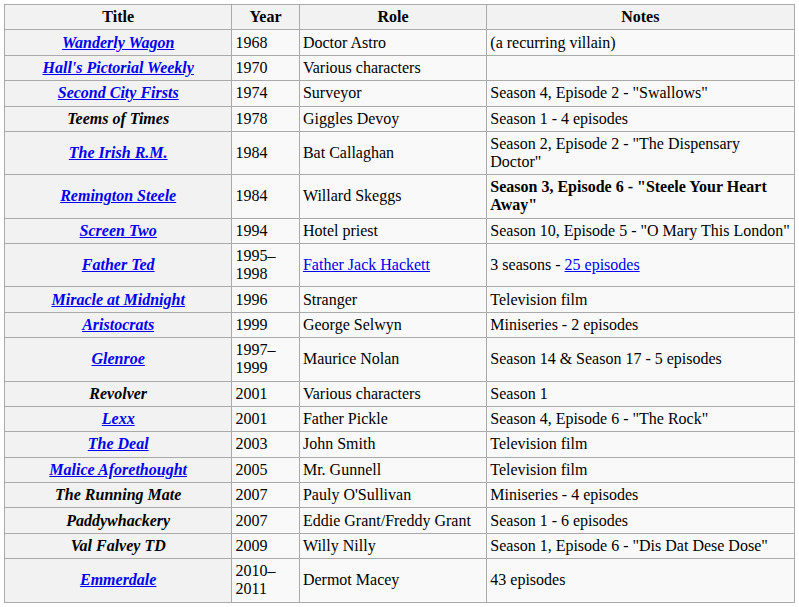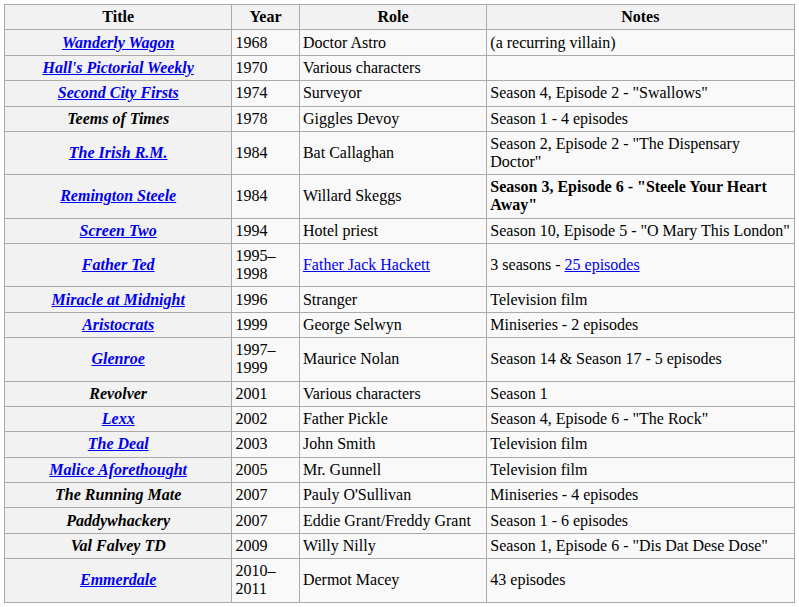 <table class="wikitable plainrowheaders sortable">
 <tr>
 <th scope="col">Title</th>
 <th scope="col">Year</th>
 <th scope="col">Role</th>
 <th scope="col">Notes</th>
 </tr>
 <tr>
 <th style="width:220px;" scope="row"><em><a href='#'>Wanderly Wagon</a></em></th>
 <td style="width:60px;">1968</td>
 <td style="width:180px;">Doctor Astro</td>
 <td>(a recurring villain)</td>
 </tr>
 <tr>
 <th scope="row"><em><a href='#'>Hall's Pictorial Weekly</a></em></th>
 <td>1970</td>
 <td>Various characters</td>
 <td></td>
 </tr>
 <tr>
 <th scope="row"><em><a href='#'>Second City Firsts</a></em></th>
 <td>1974</td>
 <td>Surveyor</td>
 <td style="width:300px;">Season 4, Episode 2 - "Swallows"</td>
 </tr>
 <tr>
 <th scope="row"><em>Teems of Times</em></th>
 <td>1978</td>
 <td>Giggles Devoy</td>
 <td>Season 1 - 4 episodes</td>
 </tr>
 <tr>
 <th scope="row"><em><a href='#'>The Irish R.M.</a></em></th>
 <td>1984</td>
 <td>Bat Callaghan</td>
 <td>Season 2, Episode 2 - "The Dispensary Doctor"</td>
 </tr>
 <tr>
 <th scope="row"><em><a href='#'>Remington Steele</a></em></th>
 <td>1984</td>
 <td>Willard Skeggs</td>
 <td><strong>Season 3, Episode 6 - "Steele Your Heart Away"</strong></td>
 </tr>
 <tr>
 <th scope="row"><em><a href='#'>Screen Two</a></em></th>
 <td>1994</td>
 <td>Hotel priest</td>
 <td>Season 10, Episode 5 - "O Mary This London"</td>
 </tr>
 <tr>
 <th scope="row"><em><a href='#'>Father Ted</a></em></th>
 <td>1995–1998</td>
 <td><a href='#'>Father Jack Hackett</a></td>
 <td>3 seasons - <a href='#'>25 episodes</a></td>
 </tr>
 <tr>
 <th scope="row"><em><a href='#'>Miracle at Midnight</a></em></th>
 <td>1996</td>
 <td>Stranger</td>
 <td>Television film</td>
 </tr>
 <tr>
 <th scope="row"><em><a href='#'>Aristocrats</a></em></th>
 <td>1999</td>
 <td>George Selwyn</td>
 <td>Miniseries - 2 episodes</td>
 </tr>
 <tr>
 <th scope="row"><em><a href='#'>Glenroe</a></em></th>
 <td>1997–1999</td>
 <td>Maurice Nolan</td>
 <td>Season 14 & Season 17 - 5 episodes</td>
 </tr>
 <tr>
 <th scope="row"><em>Revolver</em></th>
 <td>2001</td>
 <td>Various characters</td>
 <td>Season 1</td>
 </tr>
 <tr>
 <th scope="row"><em><a href='#'>Lexx</a></em></th>
-<td>2001</td>
+<td>2002</td>
 <td>Father Pickle</td>
 <td>Season 4, Episode 6 - "The Rock"</td>
 </tr>
 <tr>
 <th scope="row"><em><a href='#'>The Deal</a></em></th>
 <td>2003</td>
 <td>John Smith</td>
 <td>Television film</td>
 </tr>
 <tr>
 <th scope="row"><em><a href='#'>Malice Aforethought</a></em></th>
 <td>2005</td>
 <td>Mr. Gunnell</td>
 <td>Television film</td>
 </tr>
 <tr>
 <th scope="row"><em>The Running Mate</em></th>
 <td>2007</td>
 <td>Pauly O'Sullivan</td>
 <td>Miniseries - 4 episodes</td>
 </tr>
 <tr>
 <th scope="row"><em>Paddywhackery</em></th>
 <td>2007</td>
 <td>Eddie Grant/Freddy Grant</td>
 <td>Season 1 - 6 episodes</td>
 </tr>
 <tr>
 <th scope="row"><em>Val Falvey TD</em></th>
 <td>2009</td>
 <td>Willy Nilly</td>
 <td>Season 1, Episode 6 - "Dis Dat Dese Dose"</td>
 </tr>
 <tr>
 <th scope="row"><em><a href='#'>Emmerdale</a></em></th>
 <td>2010–2011</td>
 <td>Dermot Macey</td>
 <td>43 episodes</td>
 </tr>
 </table>
